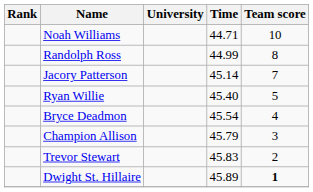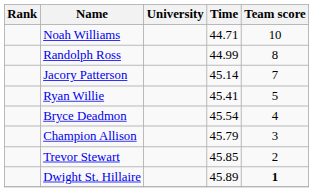 <table class="wikitable sortable" style="text-align:center">
 <tr>
 <th>Rank</th>
 <th>Name</th>
 <th>University</th>
 <th>Time</th>
 <th>Team score</th>
 </tr>
 <tr>
 <td></td>
 <td align=left> <a href='#'>Noah Williams</a></td>
 <td></td>
 <td>44.71</td>
 <td>10</td>
 </tr>
 <tr>
 <td></td>
 <td align=left> <a href='#'>Randolph Ross</a></td>
 <td></td>
 <td>44.99</td>
 <td>8</td>
 </tr>
 <tr>
 <td></td>
 <td align=left> <a href='#'>Jacory Patterson</a></td>
 <td></td>
 <td>45.14</td>
 <td>7</td>
 </tr>
 <tr>
 <td></td>
 <td align=left> <a href='#'>Ryan Willie</a></td>
 <td></td>
-<td>45.40</td>
+<td>45.41</td>
 <td>5</td>
 </tr>
 <tr>
 <td></td>
 <td align=left> <a href='#'>Bryce Deadmon</a></td>
 <td></td>
 <td>45.54</td>
 <td>4</td>
 </tr>
 <tr>
 <td></td>
 <td align=left> <a href='#'>Champion Allison</a></td>
 <td></td>
 <td>45.79</td>
 <td>3</td>
 </tr>
 <tr>
 <td></td>
 <td align=left> <a href='#'>Trevor Stewart</a></td>
 <td></td>
-<td>45.83</td>
+<td>45.85</td>
 <td>2</td>
 </tr>
 <tr>
 <td></td>
 <td align=left> <a href='#'>Dwight St. Hillaire</a></td>
 <td></td>
 <td>45.89</td>
 <td><strong>1</strong></td>
 </tr>
 <tr>
 </tr>
 </table>
